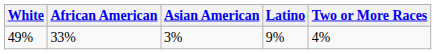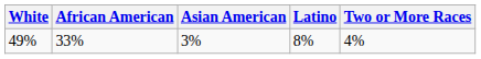 <table class="wikitable">
 <tr>
 <th><a href='#'>White</a></th>
 <th><a href='#'>African American</a></th>
 <th><a href='#'>Asian American</a></th>
 <th><a href='#'>Latino</a></th>
 <th><a href='#'>Two or More Races</a></th>
 </tr>
 <tr>
 <td>49%</td>
 <td>33%</td>
 <td>3%</td>
-<td>9%</td>
+<td>8%</td>
 <td>4%</td>
 </tr>
 </table>
